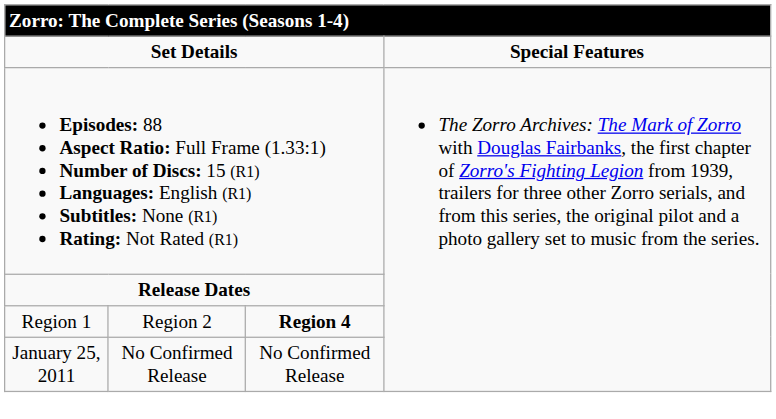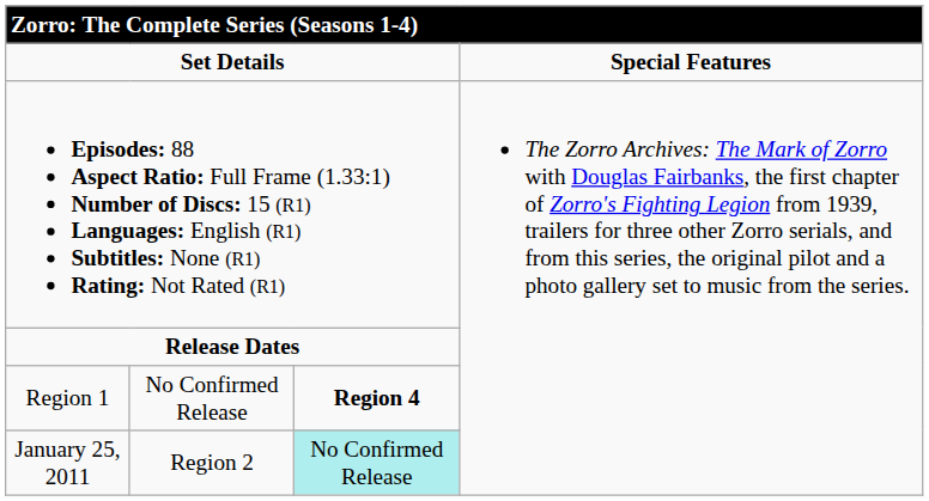 <table class="wikitable" style="font-size: 95%;">
 <tr style="background:#000;">
 <td colspan="5" style="color:white"><strong>Zorro: The Complete Series (Seasons 1-4)</strong></td>
 </tr>
 <tr style="vertical-align:top; text-align:center;">
 <td style="width:400px;" colspan="3"><strong>Set Details</strong></td>
 <td style="width:300px; "><strong>Special Features</strong></td>
 </tr>
 <tr valign="top">
 <td colspan="3"  style="text-align:left; width:400px;"><br><ul><li><strong>Episodes:</strong> 88</li><li><strong>Aspect Ratio:</strong> Full Frame (1.33:1)</li><li><strong>Number of Discs:</strong> 15 <small>(R1)</small></li><li><strong>Languages:</strong> English <small>(R1)</small></li><li><strong>Subtitles:</strong> None <small>(R1)</small></li><li><strong>Rating:</strong> Not Rated <small>(R1)</small></li></ul></td>
 <td rowspan="4"  style="text-align:left; width:300px;"><br><ul><li><em>The Zorro Archives:</em> <a href='#'><em>The Mark of Zorro</em></a> with <a href='#'>Douglas Fairbanks</a>, the first chapter of <em><a href='#'>Zorro's Fighting Legion</a></em> from 1939, trailers for three other Zorro serials, and from this series, the original pilot and a photo gallery set to music from the series.</li></ul></td>
 </tr>
 <tr>
 <td colspan="3" style="text-align:center;"><strong>Release Dates</strong></td>
 </tr>
 <tr style="text-align:center;">
 <td>Region 1</td>
-<td>Region 2</td>
+<td>No Confirmed Release</td>
 <td><strong>Region 4</strong></td>
 </tr>
 <tr style="text-align:center;">
 <td>January 25, 2011</td>
-<td>No Confirmed Release</td>
-<td>No Confirmed Release</td>
+<td>Region 2</td>
+<td style="background: paleturquoise;">No Confirmed Release</td>
 </tr>
 </table>
